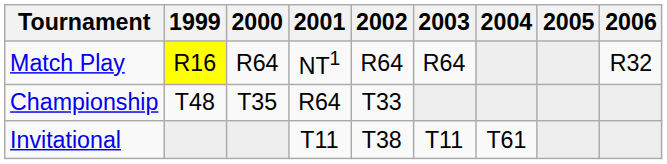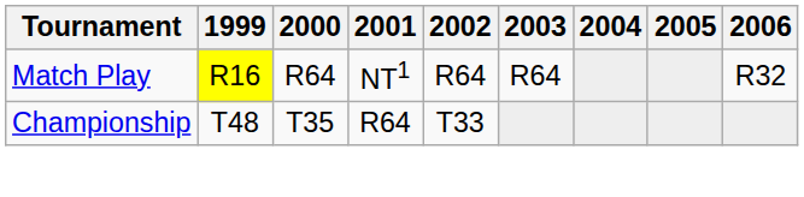 <table class="wikitable" style="text-align:center;">
 <tr>
 <th>Tournament</th>
 <th>1999</th>
 <th>2000</th>
 <th>2001</th>
 <th>2002</th>
 <th>2003</th>
 <th>2004</th>
 <th>2005</th>
 <th>2006</th>
 </tr>
 <tr>
 <td align="left"><a href='#'>Match Play</a></td>
 <td style="background:yellow;">R16</td>
 <td>R64</td>
 <td>NT<sup>1</sup></td>
 <td>R64</td>
 <td>R64</td>
 <td style="background:#eeeeee;"></td>
 <td style="background:#eeeeee;"></td>
 <td>R32</td>
 </tr>
 <tr>
 <td align="left"><a href='#'>Championship</a></td>
 <td>T48</td>
 <td>T35</td>
 <td>R64</td>
 <td>T33</td>
 <td style="background:#eeeeee;"></td>
 <td style="background:#eeeeee;"></td>
 <td style="background:#eeeeee;"></td>
 <td style="background:#eeeeee;"></td>
 </tr>
-<tr>
-<td align="left"><a href='#'>Invitational</a></td>
-<td style="background:#eeeeee;"></td>
-<td style="background:#eeeeee;"></td>
-<td>T11</td>
-<td>T38</td>
-<td>T11</td>
-<td>T61</td>
-<td style="background:#eeeeee;"></td>
-<td style="background:#eeeeee;"></td>
-</tr>
 </table>
